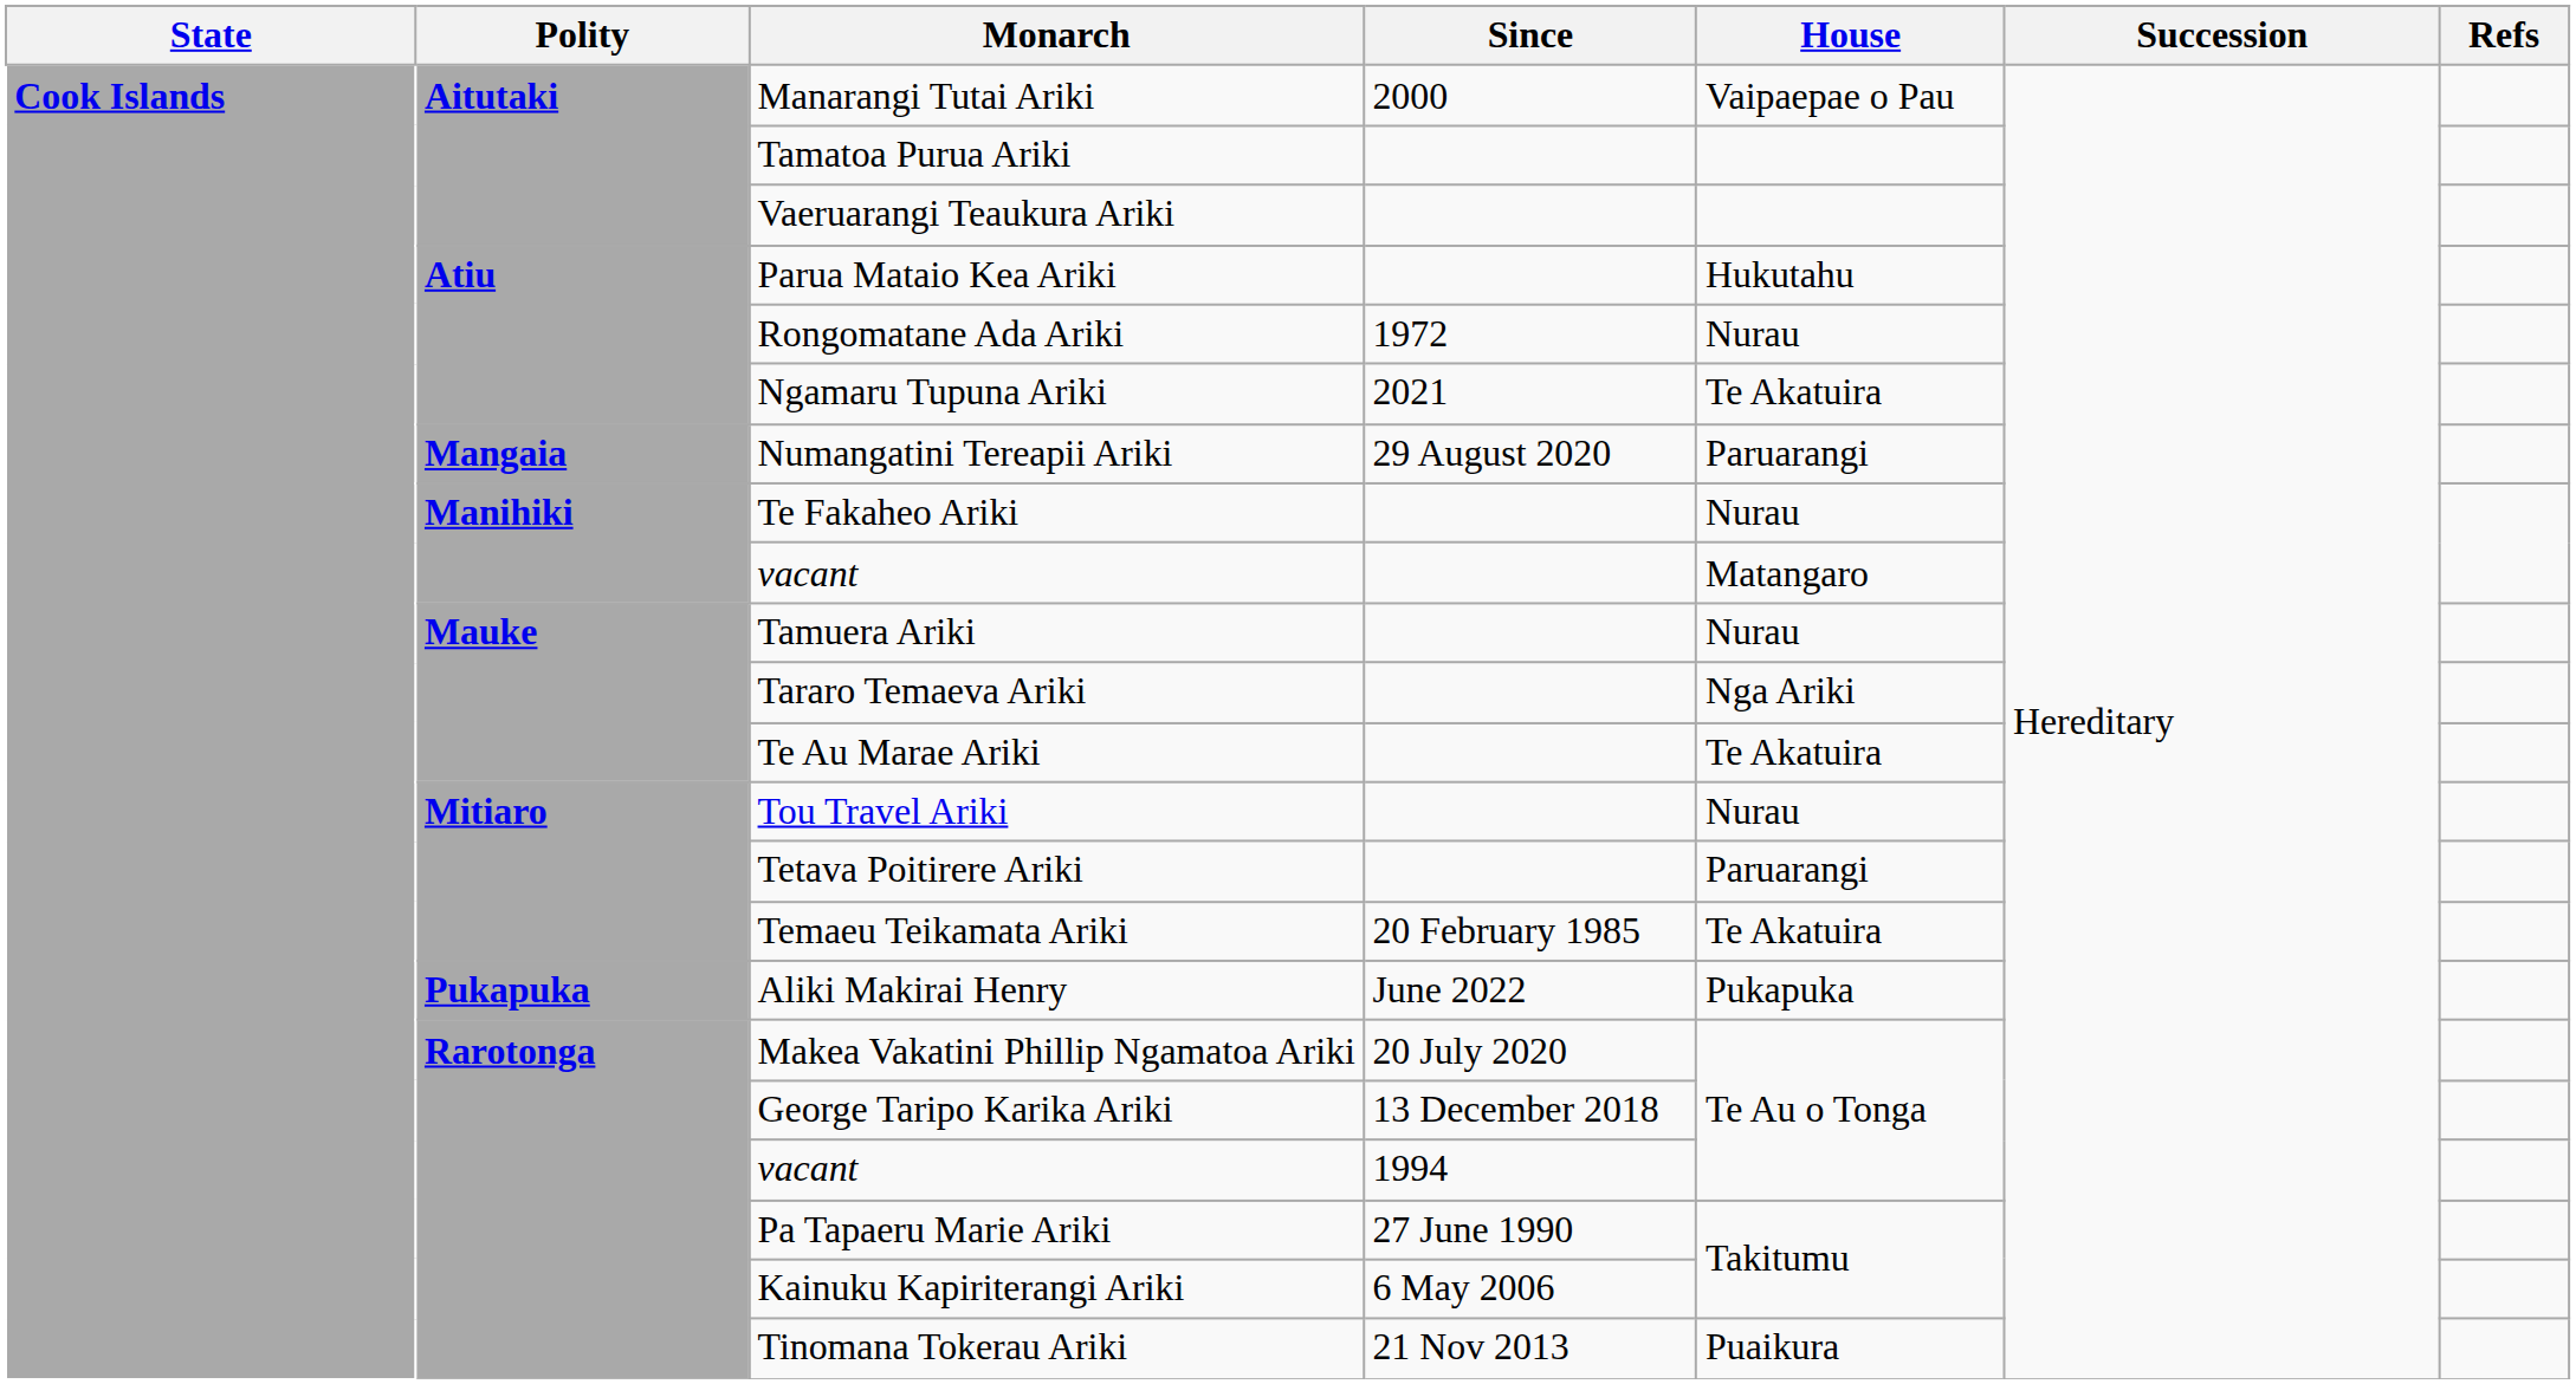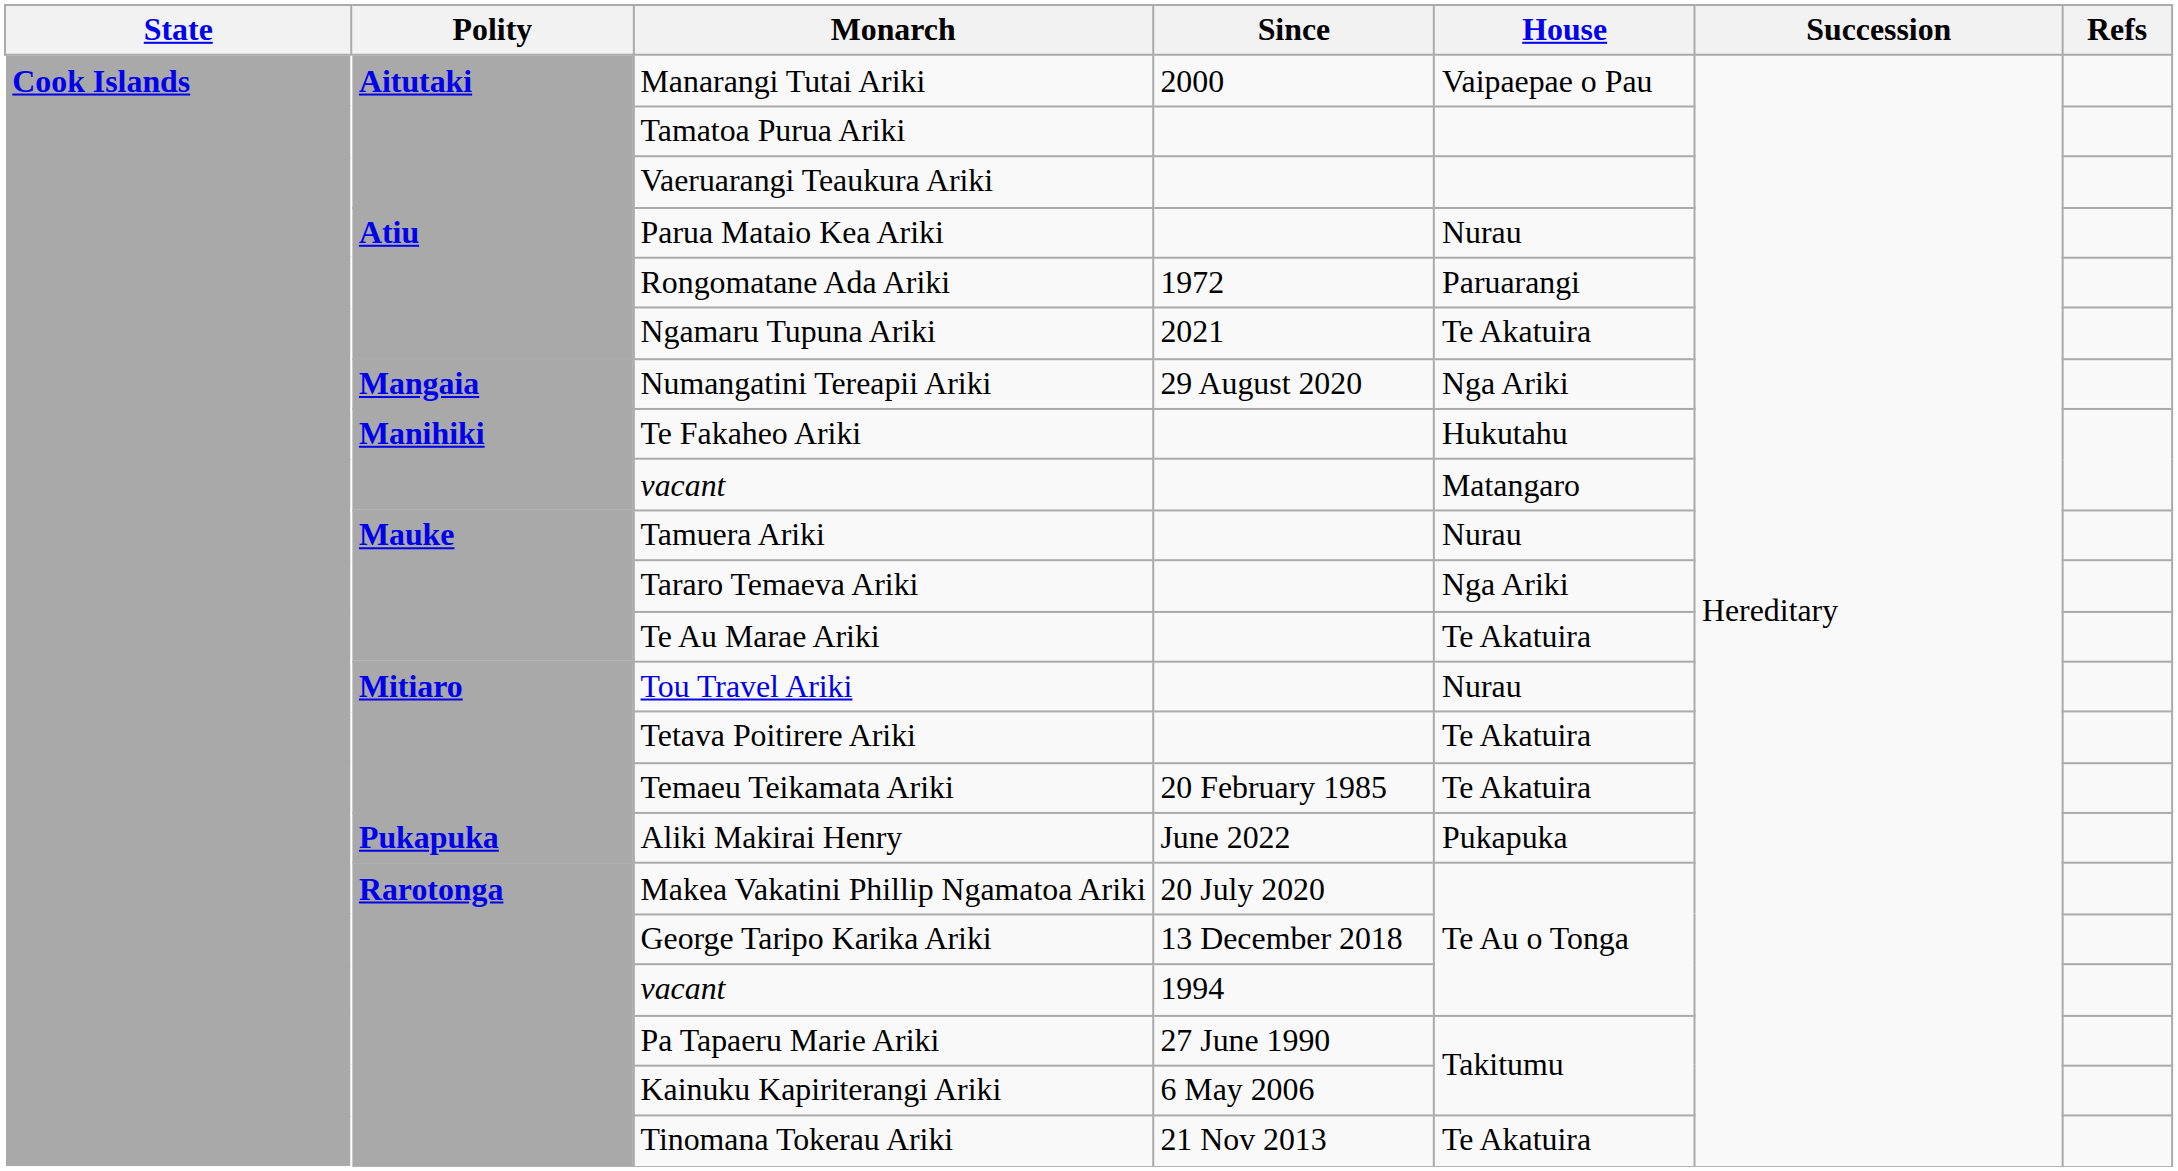 <table class="wikitable">
 <tr>
 <th width="16%"><a href='#'>State</a></th>
 <th width="13%">Polity</th>
 <th width="24%">Monarch</th>
 <th width="13%">Since</th>
 <th width="12%"><a href='#'>House</a></th>
 <th width="17%">Succession</th>
 <th width="5%">Refs</th>
 </tr>
 <tr>
 <td bgcolor="#A9A9A9" style="vertical-align: top; border-color: white;" rowspan="22"> <strong><a href='#'><span>Cook Islands</span></a></strong></td>
 <td bgcolor="#A9A9A9" style="vertical-align: top" rowspan="3"><strong><a href='#'><span>Aitutaki</span></a></strong></td>
 <td>Manarangi Tutai Ariki</td>
 <td>2000</td>
 <td>Vaipaepae o Pau</td>
 <td rowspan="22">Hereditary</td>
 <td align="center"></td>
 </tr>
 <tr>
 <td>Tamatoa Purua Ariki</td>
 <td></td>
 <td></td>
 <td align="center"></td>
 </tr>
 <tr>
 <td>Vaeruarangi Teaukura Ariki</td>
 <td></td>
 <td></td>
 <td align="center"></td>
 </tr>
 <tr>
 <td bgcolor="#A9A9A9" style="vertical-align: top" rowspan="3"> <strong><a href='#'><span>Atiu</span></a></strong></td>
 <td>Parua Mataio Kea Ariki</td>
 <td></td>
-<td>Hukutahu </td>
+<td>Nurau</td>
 <td align="center"></td>
 </tr>
 <tr>
 <td>Rongomatane Ada Ariki </td>
 <td>1972</td>
-<td>Nurau</td>
+<td>Paruarangi</td>
 <td align="center"></td>
 </tr>
 <tr>
 <td>Ngamaru Tupuna Ariki</td>
 <td>2021</td>
 <td>Te Akatuira</td>
 <td align="center"></td>
 </tr>
 <tr>
 <td bgcolor="#A9A9A9"> <strong><a href='#'><span>Mangaia</span></a></strong></td>
 <td>Numangatini Tereapii Ariki</td>
 <td>29 August 2020</td>
-<td>Paruarangi</td>
+<td>Nga Ariki</td>
 <td align="center"></td>
 </tr>
 <tr>
 <td bgcolor="#A9A9A9" style="vertical-align: top" rowspan="2"> <strong><a href='#'><span>Manihiki</span></a></strong> </td>
 <td>Te Fakaheo Ariki </td>
 <td></td>
-<td>Nurau</td>
+<td>Hukutahu </td>
 <td rowspan="2" align="center"></td>
 </tr>
 <tr>
 <td><em>vacant</em> </td>
 <td></td>
 <td>Matangaro </td>
 </tr>
 <tr>
 <td bgcolor="#A9A9A9" style="vertical-align: top" rowspan="3"> <strong><a href='#'><span>Mauke</span></a></strong></td>
 <td>Tamuera Ariki </td>
 <td></td>
 <td>Nurau</td>
 <td align="center"></td>
 </tr>
 <tr>
 <td>Tararo Temaeva Ariki </td>
 <td></td>
 <td>Nga Ariki</td>
 <td align="center"></td>
 </tr>
 <tr>
 <td>Te Au Marae Ariki</td>
 <td></td>
 <td>Te Akatuira</td>
 <td align="center"></td>
 </tr>
 <tr>
 <td bgcolor="#A9A9A9" style="vertical-align: top" rowspan="3"> <strong><a href='#'><span>Mitiaro</span></a></strong></td>
 <td><a href='#'>Tou Travel Ariki</a></td>
 <td></td>
 <td>Nurau</td>
 <td align="center"></td>
 </tr>
 <tr>
 <td>Tetava Poitirere Ariki</td>
 <td></td>
-<td>Paruarangi</td>
+<td>Te Akatuira</td>
 <td align="center"></td>
 </tr>
 <tr>
 <td>Temaeu Teikamata Ariki</td>
 <td>20 February 1985</td>
 <td>Te Akatuira</td>
 <td align="center"></td>
 </tr>
 <tr>
 <td bgcolor="#A9A9A9"> <strong><a href='#'><span>Pukapuka</span></a></strong></td>
 <td>Aliki Makirai Henry</td>
 <td>June 2022</td>
 <td>Pukapuka</td>
 <td align="center"></td>
 </tr>
 <tr>
 <td bgcolor="#A9A9A9" style="vertical-align: top" rowspan="6"> <strong><a href='#'><span>Rarotonga</span></a></strong></td>
 <td>Makea Vakatini Phillip Ngamatoa Ariki</td>
 <td>20 July 2020</td>
 <td rowspan="3">Te Au o Tonga</td>
 <td align="center"></td>
 </tr>
 <tr>
 <td>George Taripo Karika Ariki</td>
 <td>13 December 2018</td>
 <td align="center"></td>
 </tr>
 <tr>
 <td><em>vacant</em> </td>
 <td>1994</td>
 <td align="center"></td>
 </tr>
 <tr>
 <td>Pa Tapaeru Marie Ariki </td>
 <td>27 June 1990</td>
 <td rowspan="2">Takitumu</td>
 <td align="center"></td>
 </tr>
 <tr>
 <td>Kainuku Kapiriterangi Ariki</td>
 <td>6 May 2006</td>
 <td align="center"></td>
 </tr>
 <tr>
 <td>Tinomana Tokerau Ariki</td>
 <td>21 Nov 2013</td>
-<td>Puaikura </td>
+<td>Te Akatuira</td>
 <td align="center"></td>
 </tr>
 </table>
